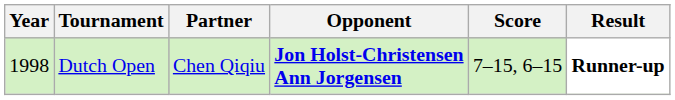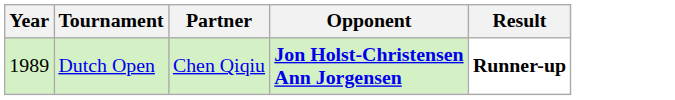 <table class="sortable wikitable" style="font-size: 90%;">
 <tr>
 <th>Year</th>
 <th>Tournament</th>
 <th>Partner</th>
 <th>Opponent</th>
-<th>Score</th>
 <th>Result</th>
 </tr>
 <tr style="background:#D4F1C5">
-<td align="center">1998</td>
+<td align="center">1989</td>
 <td align="left"><a href='#'>Dutch Open</a></td>
 <td align="left"> <a href='#'>Chen Qiqiu</a></td>
 <td align="left"><strong> <a href='#'>Jon Holst-Christensen</a> <br>  <a href='#'>Ann Jorgensen</a></strong></td>
-<td align="left">7–15, 6–15</td>
 <td style="text-align:left; background:white"> <strong>Runner-up</strong></td>
 </tr>
 </table>
